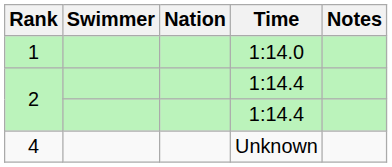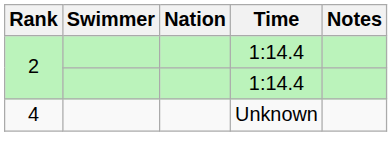 <table class="wikitable sortable" style="text-align:center">
 <tr>
 <th>Rank</th>
 <th>Swimmer</th>
 <th>Nation</th>
 <th>Time</th>
 <th>Notes</th>
-</tr>
-<tr style="background:#bbf3bb;">
-<td>1</td>
-<td align=left></td>
-<td align=left></td>
-<td>1:14.0</td>
-<td></td>
 </tr>
 <tr style="background:#bbf3bb;">
 <td rowspan=2>2</td>
 <td align=left></td>
 <td align=left></td>
 <td>1:14.4</td>
 <td></td>
 </tr>
 <tr style="background:#bbf3bb;">
 <td align=left></td>
 <td align=left></td>
 <td>1:14.4</td>
 <td></td>
 </tr>
 <tr>
 <td>4</td>
 <td align=left></td>
 <td align=left></td>
 <td>Unknown</td>
 <td></td>
 </tr>
 </table>
